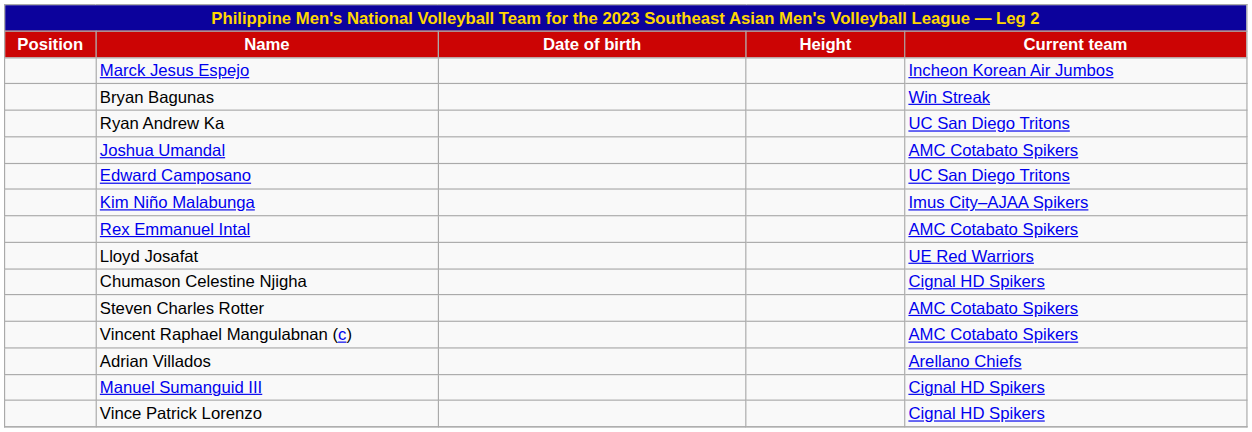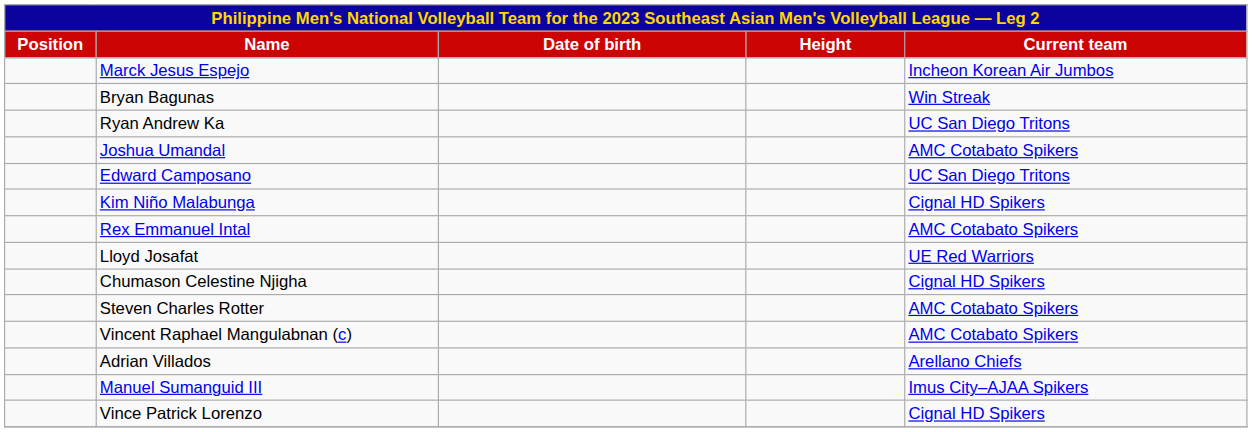 <table class="wikitable" style="font-size:90%; text-align:center">
 <tr>
 <th colspan="6" style="background:#0C029C; color:gold"><strong>Philippine Men's National Volleyball Team for the 2023 Southeast Asian Men's Volleyball League — Leg 2</strong></th>
 </tr>
 <tr>
 <th style="width:5em; background:#CC0404; color:white;">Position</th>
 <th style="width:20em; background:#CC0404; color:white;">Name</th>
 <th style="width:18em; background:#CC0404; color:white;">Date of birth</th>
 <th style="width:9em; background:#CC0404; color:white;">Height</th>
 <th style="width:20em; background:#CC0404; color:white;">Current team</th>
 </tr>
 <tr>
 <td></td>
 <td align=left><a href='#'>Marck Jesus Espejo</a></td>
 <td align=right></td>
 <td></td>
 <td align=left> <a href='#'>Incheon Korean Air Jumbos</a></td>
 </tr>
 <tr>
 <td></td>
 <td align=left>Bryan Bagunas</td>
 <td align=right></td>
 <td></td>
 <td align=left> <a href='#'>Win Streak</a></td>
 </tr>
 <tr>
 <td></td>
 <td align=left>Ryan Andrew Ka</td>
 <td align=right></td>
 <td></td>
 <td align=left> <a href='#'>UC San Diego Tritons</a></td>
 </tr>
 <tr>
 <td></td>
 <td align=left><a href='#'>Joshua Umandal</a></td>
 <td align=right></td>
 <td></td>
 <td align=left> <a href='#'>AMC Cotabato Spikers</a></td>
 </tr>
 <tr>
 <td></td>
 <td align=left><a href='#'>Edward Camposano</a></td>
 <td align=right></td>
 <td></td>
 <td align=left> <a href='#'>UC San Diego Tritons</a></td>
 </tr>
 <tr>
 <td></td>
 <td align=left><a href='#'>Kim Niño Malabunga</a></td>
 <td align=right></td>
 <td></td>
-<td align=left> <a href='#'>Imus City–AJAA Spikers</a></td>
+<td align=left> <a href='#'>Cignal HD Spikers</a></td>
 </tr>
 <tr>
 <td></td>
 <td align=left><a href='#'>Rex Emmanuel Intal</a></td>
 <td align=right></td>
 <td></td>
 <td align=left> <a href='#'>AMC Cotabato Spikers</a></td>
 </tr>
 <tr>
 <td></td>
 <td align=left>Lloyd Josafat</td>
 <td align=right></td>
 <td></td>
 <td align=left> <a href='#'>UE Red Warriors</a></td>
 </tr>
 <tr>
 <td></td>
 <td align=left>Chumason Celestine Njigha</td>
 <td align=right></td>
 <td></td>
 <td align=left> <a href='#'>Cignal HD Spikers</a></td>
 </tr>
 <tr>
 <td></td>
 <td align=left>Steven Charles Rotter</td>
 <td align=right></td>
 <td></td>
 <td align=left> <a href='#'>AMC Cotabato Spikers</a></td>
 </tr>
 <tr>
 <td></td>
 <td align=left>Vincent Raphael Mangulabnan (<a href='#'>c</a>)</td>
 <td align=right></td>
 <td></td>
 <td align=left> <a href='#'>AMC Cotabato Spikers</a></td>
 </tr>
 <tr>
 <td></td>
 <td align=left>Adrian Villados</td>
 <td align=right></td>
 <td></td>
 <td align=left> <a href='#'>Arellano Chiefs</a></td>
 </tr>
 <tr>
 <td></td>
 <td align=left><a href='#'>Manuel Sumanguid III</a></td>
 <td align=right></td>
 <td></td>
-<td align=left> <a href='#'>Cignal HD Spikers</a></td>
+<td align=left> <a href='#'>Imus City–AJAA Spikers</a></td>
 </tr>
 <tr>
 <td></td>
 <td align=left>Vince Patrick Lorenzo</td>
 <td align=right></td>
 <td></td>
 <td align=left> <a href='#'>Cignal HD Spikers</a></td>
 </tr>
 <tr>
 </tr>
 </table>
